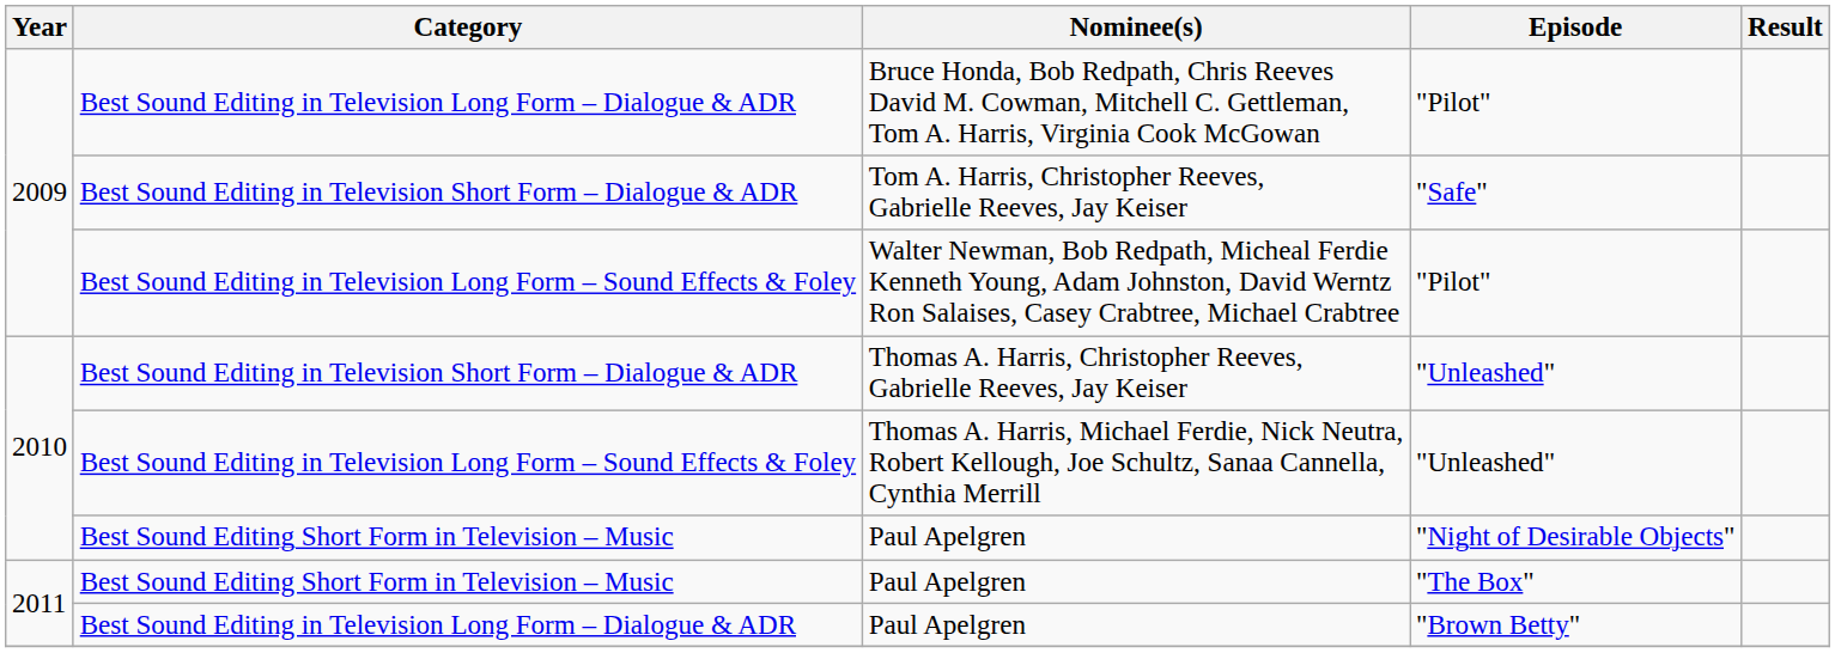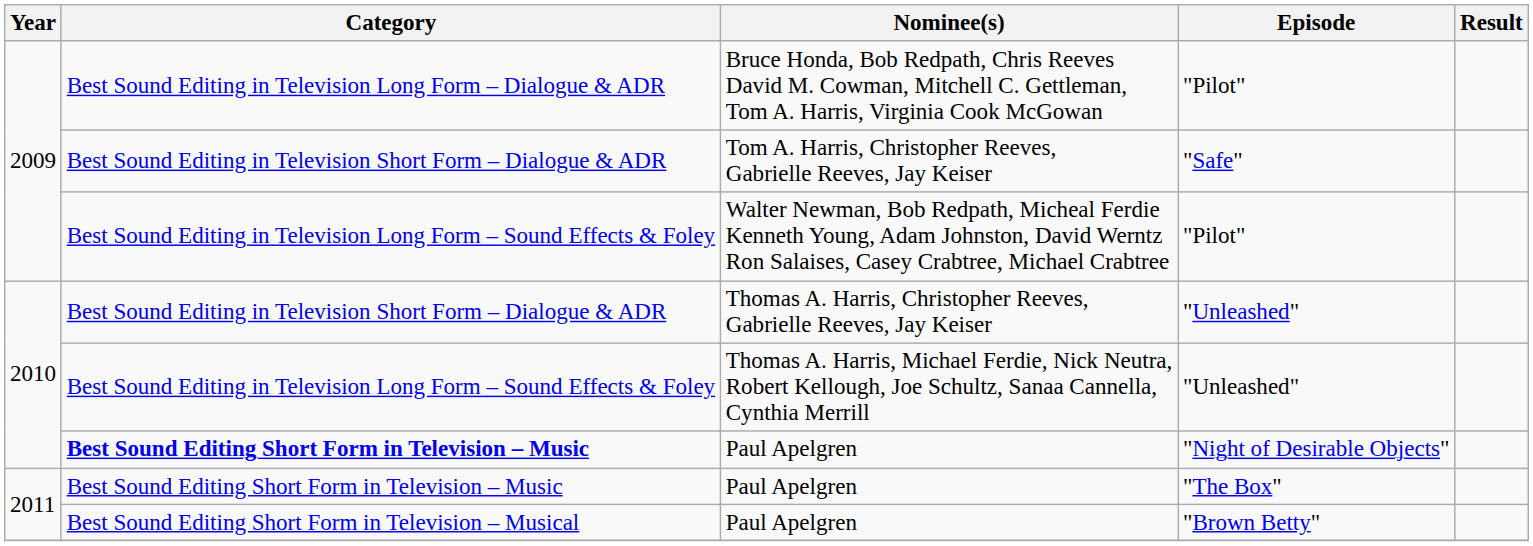 <table class="wikitable">
 <tr>
 <th>Year</th>
 <th>Category</th>
 <th>Nominee(s)</th>
 <th>Episode</th>
 <th>Result</th>
 </tr>
 <tr>
 <td rowspan=3>2009</td>
 <td><a href='#'>Best Sound Editing in Television Long Form – Dialogue & ADR</a></td>
 <td>Bruce Honda, Bob Redpath, Chris Reeves<br>David M. Cowman, Mitchell C. Gettleman,<br>Tom A. Harris,  Virginia Cook McGowan</td>
 <td>"Pilot"</td>
 <td></td>
 </tr>
 <tr>
 <td><a href='#'>Best Sound Editing in Television Short Form – Dialogue & ADR</a></td>
 <td>Tom A. Harris, Christopher Reeves,<br>Gabrielle Reeves, Jay Keiser</td>
 <td>"<a href='#'>Safe</a>"</td>
 <td></td>
 </tr>
 <tr>
 <td><a href='#'>Best Sound Editing in Television Long Form – Sound Effects & Foley</a></td>
 <td>Walter Newman, Bob Redpath, Micheal Ferdie<br>Kenneth Young, Adam Johnston, David Werntz<br> Ron Salaises, Casey Crabtree, Michael Crabtree</td>
 <td>"Pilot"</td>
 <td></td>
 </tr>
 <tr>
 <td rowspan=3>2010</td>
 <td><a href='#'>Best Sound Editing in Television Short Form – Dialogue & ADR</a></td>
 <td>Thomas A. Harris, Christopher Reeves,<br>Gabrielle Reeves, Jay Keiser</td>
 <td>"<a href='#'>Unleashed</a>"</td>
 <td></td>
 </tr>
 <tr>
 <td><a href='#'>Best Sound Editing in Television Long Form – Sound Effects & Foley</a></td>
 <td>Thomas A. Harris, Michael Ferdie, Nick Neutra,<br>Robert Kellough, Joe Schultz, Sanaa Cannella,<br>Cynthia Merrill</td>
 <td>"Unleashed"</td>
 <td></td>
 </tr>
 <tr>
-<td><a href='#'>Best Sound Editing Short Form in Television – Music</a></td>
+<td><strong><a href='#'>Best Sound Editing Short Form in Television – Music</a></strong></td>
 <td>Paul Apelgren</td>
 <td>"<a href='#'>Night of Desirable Objects</a>"</td>
 <td></td>
 </tr>
 <tr>
 <td rowspan=2>2011</td>
 <td><a href='#'>Best Sound Editing Short Form in Television – Music</a></td>
 <td>Paul Apelgren</td>
 <td>"<a href='#'>The Box</a>"</td>
 <td></td>
 </tr>
 <tr>
-<td><a href='#'>Best Sound Editing in Television Long Form – Dialogue & ADR</a></td>
+<td><a href='#'>Best Sound Editing Short Form in Television – Musical</a></td>
 <td>Paul Apelgren</td>
 <td>"<a href='#'>Brown Betty</a>"</td>
 <td></td>
 </tr>
 <tr>
 </tr>
 </table>
